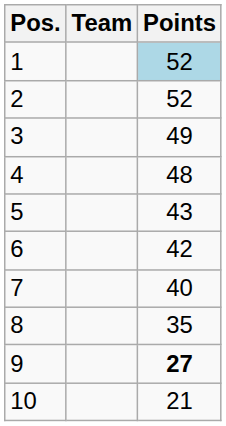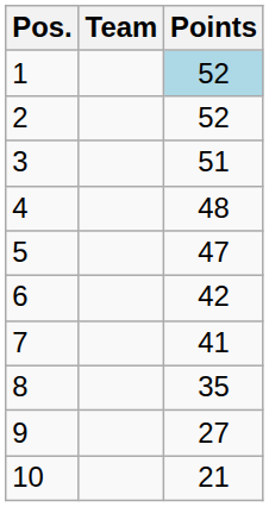 <table class="wikitable sortable">
 <tr>
 <th>Pos.</th>
 <th>Team</th>
 <th>Points</th>
 </tr>
 <tr>
 <td>1</td>
 <td></td>
 <td align=center style="background: lightblue;">52</td>
 </tr>
 <tr>
 <td>2</td>
 <td></td>
 <td align=center>52</td>
 </tr>
 <tr>
 <td>3</td>
 <td></td>
-<td align=center>49</td>
+<td align=center>51</td>
 </tr>
 <tr>
 <td>4</td>
 <td></td>
 <td align=center>48</td>
 </tr>
 <tr>
 <td>5</td>
 <td></td>
-<td align=center>43</td>
+<td align=center>47</td>
 </tr>
 <tr>
 <td>6</td>
 <td></td>
 <td align=center>42</td>
 </tr>
 <tr>
 <td>7</td>
 <td></td>
-<td align=center>40</td>
+<td align=center>41</td>
 </tr>
 <tr>
 <td>8</td>
 <td></td>
 <td align=center>35</td>
 </tr>
 <tr>
 <td>9</td>
 <td></td>
-<td align=center><strong>27</strong></td>
+<td align=center>27</td>
 </tr>
 <tr>
 <td>10</td>
 <td></td>
 <td align=center>21</td>
 </tr>
 </table>
